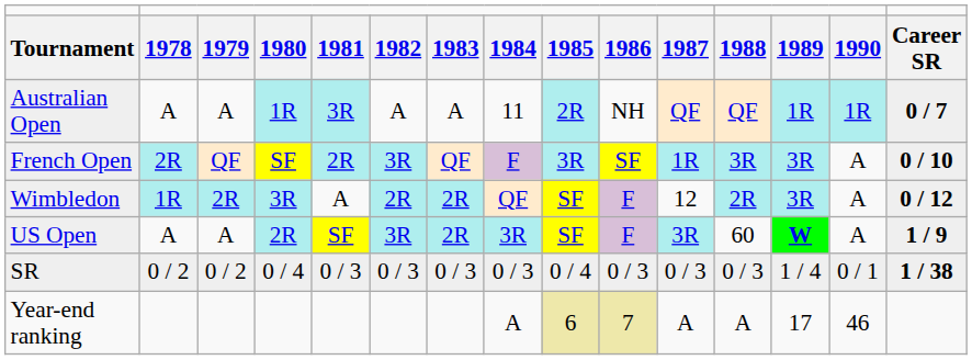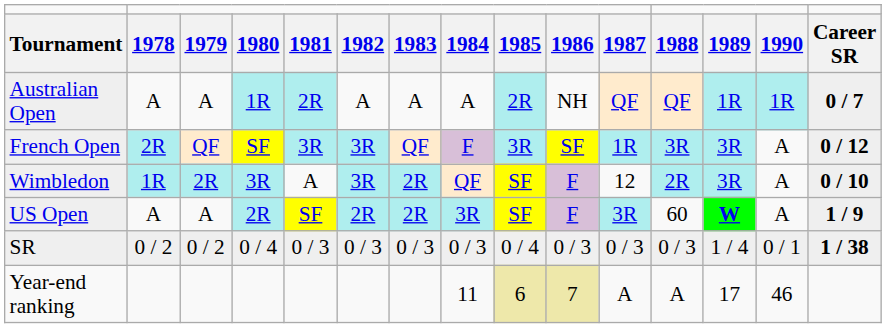 <table class="wikitable">
 <tr>
 <td></td>
 <td colspan="10"></td>
 <td colspan="3"></td>
 <td></td>
 </tr>
 <tr bgcolor="#efefef">
 <th>Tournament</th>
 <th><a href='#'>1978</a></th>
 <th><a href='#'>1979</a></th>
 <th><a href='#'>1980</a></th>
 <th><a href='#'>1981</a></th>
 <th><a href='#'>1982</a></th>
 <th><a href='#'>1983</a></th>
 <th><a href='#'>1984</a></th>
 <th><a href='#'>1985</a></th>
 <th><a href='#'>1986</a></th>
 <th><a href='#'>1987</a></th>
 <th><a href='#'>1988</a></th>
 <th><a href='#'>1989</a></th>
 <th><a href='#'>1990</a></th>
 <th>Career SR</th>
 </tr>
 <tr>
 <td style="background:#EFEFEF;"><a href='#'>Australian Open</a></td>
 <td align="center">A</td>
 <td align="center">A</td>
 <td align="center" style="background:#afeeee;"><a href='#'>1R</a></td>
-<td align="center" style="background:#afeeee;"><a href='#'>3R</a></td>
+<td align="center" style="background:#afeeee;"><a href='#'>2R</a></td>
 <td align="center">A</td>
 <td align="center">A</td>
-<td align="center">11</td>
+<td align="center">A</td>
 <td align="center" style="background:#afeeee;"><a href='#'>2R</a></td>
 <td align="center">NH</td>
 <td align="center" style="background:#ffebcd;"><a href='#'>QF</a></td>
 <td align="center" style="background:#ffebcd;"><a href='#'>QF</a></td>
 <td align="center" style="background:#afeeee;"><a href='#'>1R</a></td>
 <td align="center" style="background:#afeeee;"><a href='#'>1R</a></td>
 <td align="center" style="background:#EFEFEF;"><strong>0 / 7</strong></td>
 </tr>
 <tr>
 <td style="background:#EFEFEF;"><a href='#'>French Open</a></td>
 <td align="center" style="background:#afeeee;"><a href='#'>2R</a></td>
 <td align="center" style="background:#ffebcd;"><a href='#'>QF</a></td>
 <td align="center" style="background:yellow;"><a href='#'>SF</a></td>
-<td align="center" style="background:#afeeee;"><a href='#'>2R</a></td>
+<td align="center" style="background:#afeeee;"><a href='#'>3R</a></td>
 <td align="center" style="background:#afeeee;"><a href='#'>3R</a></td>
 <td align="center" style="background:#ffebcd;"><a href='#'>QF</a></td>
 <td align="center" style="background:#D8BFD8;"><a href='#'>F</a></td>
 <td align="center" style="background:#afeeee;"><a href='#'>3R</a></td>
 <td align="center" style="background:yellow;"><a href='#'>SF</a></td>
 <td align="center" style="background:#afeeee;"><a href='#'>1R</a></td>
 <td align="center" style="background:#afeeee;"><a href='#'>3R</a></td>
 <td align="center" style="background:#afeeee;"><a href='#'>3R</a></td>
 <td align="center">A</td>
-<td align="center" style="background:#EFEFEF;"><strong>0 / 10</strong></td>
+<td align="center" style="background:#EFEFEF;"><strong>0 / 12</strong></td>
 </tr>
 <tr>
 <td style="background:#EFEFEF;"><a href='#'>Wimbledon</a></td>
 <td align="center" style="background:#afeeee;"><a href='#'>1R</a></td>
 <td align="center" style="background:#afeeee;"><a href='#'>2R</a></td>
 <td align="center" style="background:#afeeee;"><a href='#'>3R</a></td>
 <td align="center">A</td>
-<td align="center" style="background:#afeeee;"><a href='#'>2R</a></td>
+<td align="center" style="background:#afeeee;"><a href='#'>3R</a></td>
 <td align="center" style="background:#afeeee;"><a href='#'>2R</a></td>
 <td align="center" style="background:#ffebcd;"><a href='#'>QF</a></td>
 <td align="center" style="background:yellow;"><a href='#'>SF</a></td>
 <td align="center" style="background:#D8BFD8;"><a href='#'>F</a></td>
 <td align="center">12</td>
 <td align="center" style="background:#afeeee;"><a href='#'>2R</a></td>
 <td align="center" style="background:#afeeee;"><a href='#'>3R</a></td>
 <td align="center">A</td>
-<td align="center" style="background:#EFEFEF;"><strong>0 / 12</strong></td>
+<td align="center" style="background:#EFEFEF;"><strong>0 / 10</strong></td>
 </tr>
 <tr>
 <td style="background:#EFEFEF;"><a href='#'>US Open</a></td>
 <td align="center">A</td>
 <td align="center">A</td>
 <td align="center" style="background:#afeeee;"><a href='#'>2R</a></td>
 <td align="center" style="background:yellow;"><a href='#'>SF</a></td>
-<td align="center" style="background:#afeeee;"><a href='#'>3R</a></td>
+<td align="center" style="background:#afeeee;"><a href='#'>2R</a></td>
 <td align="center" style="background:#afeeee;"><a href='#'>2R</a></td>
 <td align="center" style="background:#afeeee;"><a href='#'>3R</a></td>
 <td align="center" style="background:yellow;"><a href='#'>SF</a></td>
 <td align="center" style="background:#D8BFD8;"><a href='#'>F</a></td>
 <td align="center" style="background:#afeeee;"><a href='#'>3R</a></td>
 <td align="center">60</td>
 <td align="center" style="background:#00ff00;"><a href='#'><strong>W</strong></a></td>
 <td align="center">A</td>
 <td align="center" style="background:#EFEFEF;"><strong>1 / 9</strong></td>
 </tr>
 <tr>
 <td style="background:#EFEFEF;">SR</td>
 <td align="center" style="background:#EFEFEF;">0 / 2</td>
 <td align="center" style="background:#EFEFEF;">0 / 2</td>
 <td align="center" style="background:#EFEFEF;">0 / 4</td>
 <td align="center" style="background:#EFEFEF;">0 / 3</td>
 <td align="center" style="background:#EFEFEF;">0 / 3</td>
 <td align="center" style="background:#EFEFEF;">0 / 3</td>
 <td align="center" style="background:#EFEFEF;">0 / 3</td>
 <td align="center" style="background:#EFEFEF;">0 / 4</td>
 <td align="center" style="background:#EFEFEF;">0 / 3</td>
 <td align="center" style="background:#EFEFEF;">0 / 3</td>
 <td align="center" style="background:#EFEFEF;">0 / 3</td>
 <td align="center" style="background:#EFEFEF;">1 / 4</td>
 <td align="center" style="background:#EFEFEF;">0 / 1</td>
 <td align="center" style="background:#EFEFEF;"><strong>1 / 38</strong></td>
 </tr>
 <tr>
 <td align=left>Year-end ranking</td>
 <td></td>
 <td></td>
 <td></td>
 <td></td>
 <td></td>
 <td></td>
-<td align="center">A</td>
+<td align="center">11</td>
 <td align="center" bgcolor=EEE8AA>6</td>
 <td align="center" bgcolor=EEE8AA>7</td>
 <td align="center">A</td>
 <td align="center">A</td>
 <td align="center">17</td>
 <td align="center">46</td>
 </tr>
 </table>
